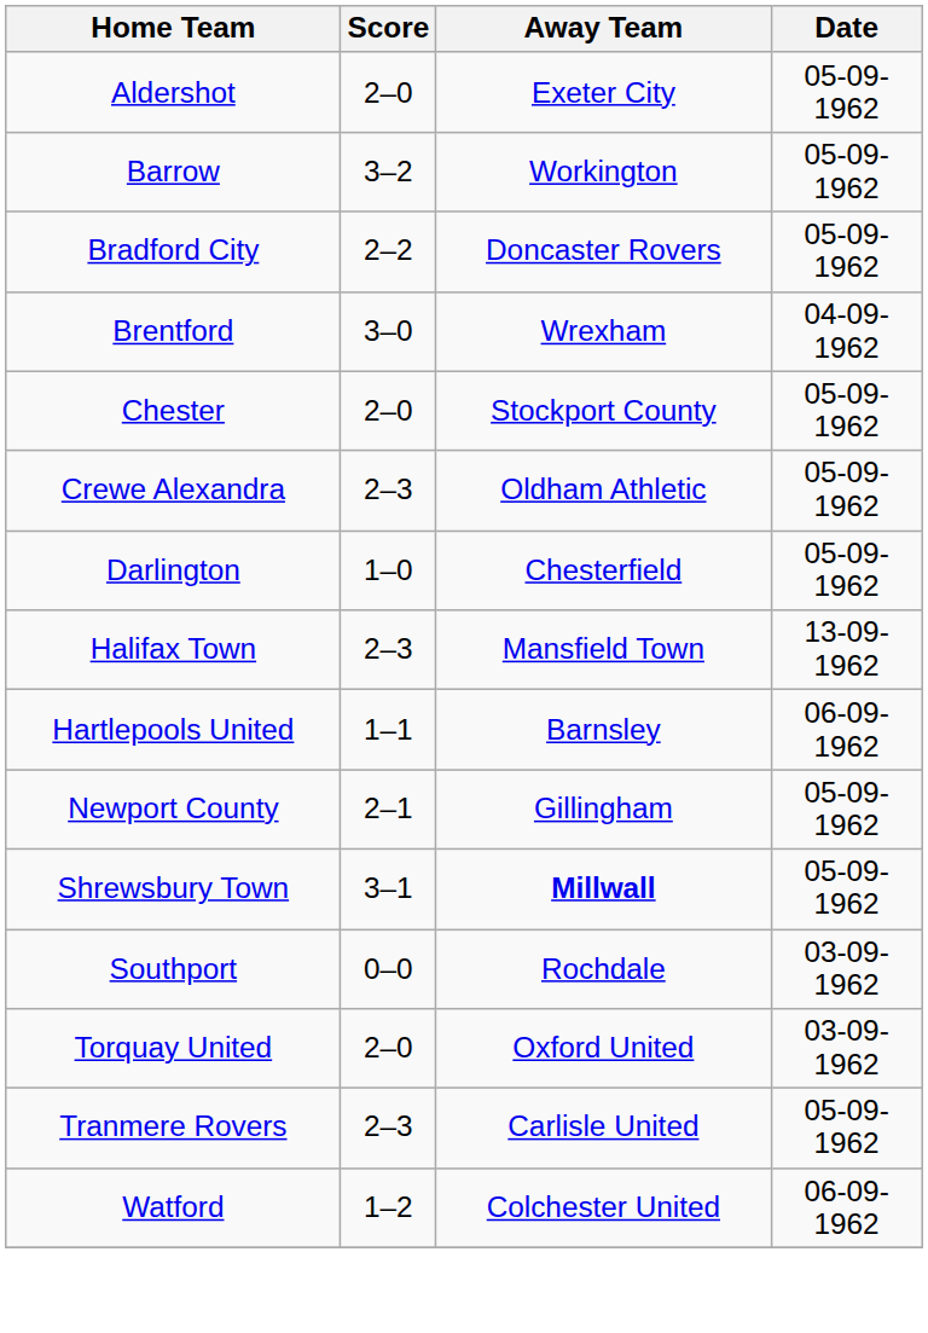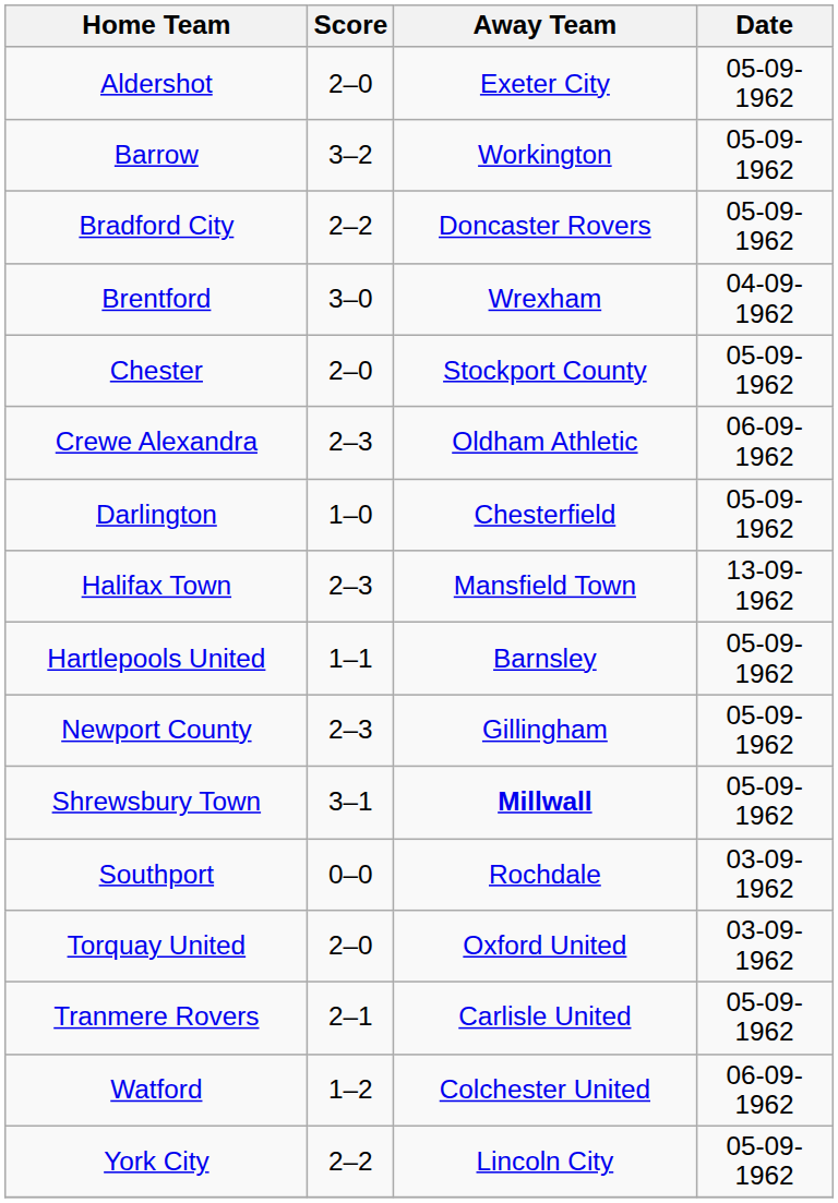 <table class="wikitable" style="text-align:center;">
 <tr>
 <th width=175>Home Team</th>
 <th width=20>Score</th>
 <th width=175>Away Team</th>
 <th width= 75>Date</th>
 </tr>
 <tr>
 <td><a href='#'>Aldershot</a></td>
 <td>2–0</td>
 <td><a href='#'>Exeter City</a></td>
 <td>05-09-1962</td>
 </tr>
 <tr>
 <td><a href='#'>Barrow</a></td>
 <td>3–2</td>
 <td><a href='#'>Workington</a></td>
 <td>05-09-1962</td>
 </tr>
 <tr>
 <td><a href='#'>Bradford City</a></td>
 <td>2–2</td>
 <td><a href='#'>Doncaster Rovers</a></td>
 <td>05-09-1962</td>
 </tr>
 <tr>
 <td><a href='#'>Brentford</a></td>
 <td>3–0</td>
 <td><a href='#'>Wrexham</a></td>
 <td>04-09-1962</td>
 </tr>
 <tr>
 <td><a href='#'>Chester</a></td>
 <td>2–0</td>
 <td><a href='#'>Stockport County</a></td>
 <td>05-09-1962</td>
 </tr>
 <tr>
 <td><a href='#'>Crewe Alexandra</a></td>
 <td>2–3</td>
 <td><a href='#'>Oldham Athletic</a></td>
-<td>05-09-1962</td>
+<td>06-09-1962</td>
 </tr>
 <tr>
 <td><a href='#'>Darlington</a></td>
 <td>1–0</td>
 <td><a href='#'>Chesterfield</a></td>
 <td>05-09-1962</td>
 </tr>
 <tr>
 <td><a href='#'>Halifax Town</a></td>
 <td>2–3</td>
 <td><a href='#'>Mansfield Town</a></td>
 <td>13-09-1962</td>
 </tr>
 <tr>
 <td><a href='#'>Hartlepools United</a></td>
 <td>1–1</td>
 <td><a href='#'>Barnsley</a></td>
-<td>06-09-1962</td>
+<td>05-09-1962</td>
 </tr>
 <tr>
 <td><a href='#'>Newport County</a></td>
-<td>2–1</td>
+<td>2–3</td>
 <td><a href='#'>Gillingham</a></td>
 <td>05-09-1962</td>
 </tr>
 <tr>
 <td><a href='#'>Shrewsbury Town</a></td>
 <td>3–1</td>
 <td><strong><a href='#'>Millwall</a></strong></td>
 <td>05-09-1962</td>
 </tr>
 <tr>
 <td><a href='#'>Southport</a></td>
 <td>0–0</td>
 <td><a href='#'>Rochdale</a></td>
 <td>03-09-1962</td>
 </tr>
 <tr>
 <td><a href='#'>Torquay United</a></td>
 <td>2–0</td>
 <td><a href='#'>Oxford United</a></td>
 <td>03-09-1962</td>
 </tr>
 <tr>
 <td><a href='#'>Tranmere Rovers</a></td>
-<td>2–3</td>
+<td>2–1</td>
 <td><a href='#'>Carlisle United</a></td>
 <td>05-09-1962</td>
 </tr>
 <tr>
 <td><a href='#'>Watford</a></td>
 <td>1–2</td>
 <td><a href='#'>Colchester United</a></td>
 <td>06-09-1962</td>
 </tr>
 <tr>
+<td><a href='#'>York City</a></td>
+<td>2–2</td>
+<td><a href='#'>Lincoln City</a></td>
+<td>05-09-1962</td>
+</tr>
+<tr>
 </tr>
 </table>
